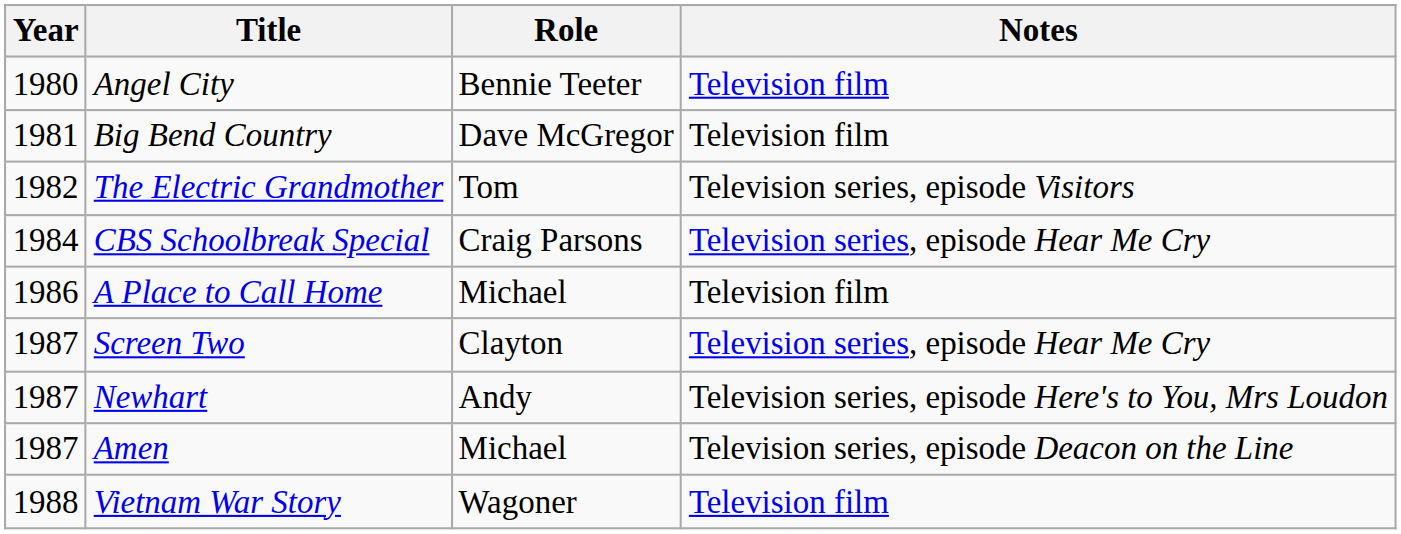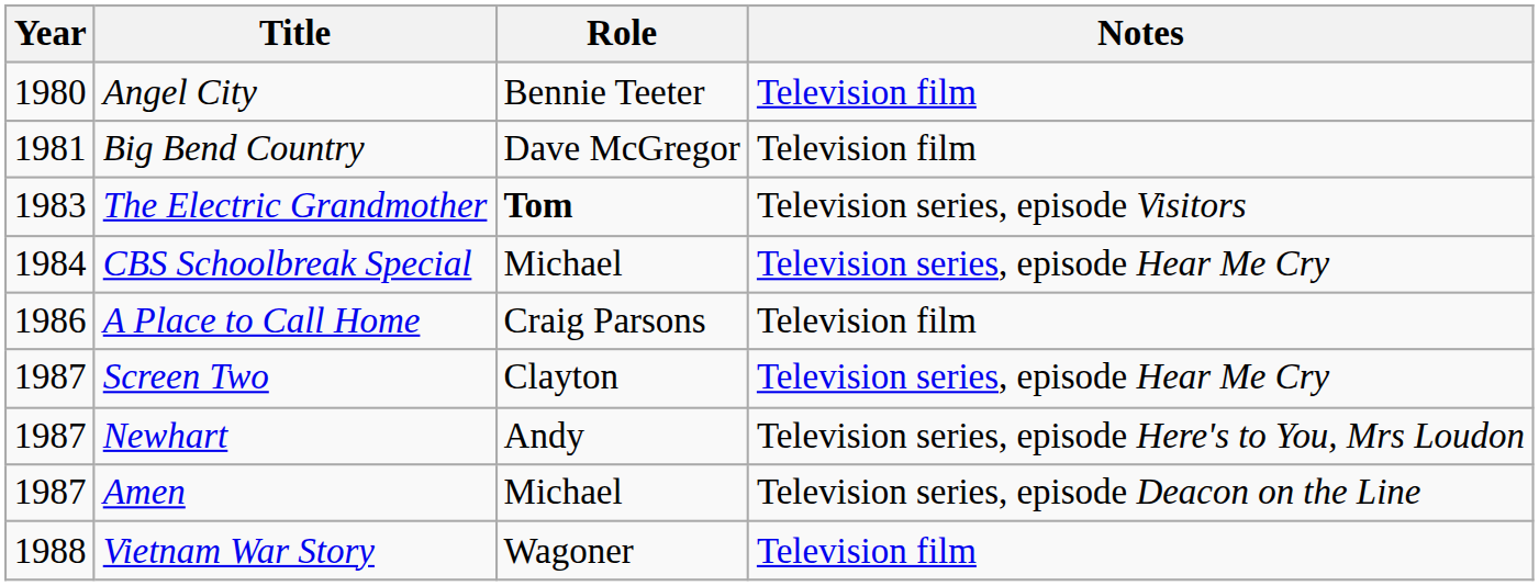 <table class="wikitable sortable">
 <tr>
 <th>Year</th>
 <th>Title</th>
 <th>Role</th>
 <th>Notes</th>
 </tr>
 <tr>
 <td>1980</td>
 <td><em>Angel City</em></td>
 <td>Bennie Teeter</td>
 <td><a href='#'>Television film</a></td>
 </tr>
 <tr>
 <td>1981</td>
 <td><em>Big Bend Country</em></td>
 <td>Dave McGregor</td>
 <td>Television film</td>
 </tr>
 <tr>
-<td>1982</td>
+<td>1983</td>
 <td><em><a href='#'>The Electric Grandmother</a></em></td>
-<td>Tom</td>
+<td><strong>Tom</strong></td>
 <td>Television series, episode <em>Visitors</em></td>
 </tr>
 <tr>
 <td>1984</td>
 <td><em><a href='#'>CBS Schoolbreak Special </a></em></td>
-<td>Craig Parsons</td>
+<td>Michael</td>
 <td><a href='#'>Television series</a>, episode <em>Hear Me Cry</em></td>
 </tr>
 <tr>
 <td>1986</td>
 <td><em><a href='#'>A Place to Call Home</a></em></td>
-<td>Michael</td>
+<td>Craig Parsons</td>
 <td>Television film</td>
 </tr>
 <tr>
 <td>1987</td>
 <td><em><a href='#'>Screen Two</a></em></td>
 <td>Clayton</td>
 <td><a href='#'>Television series</a>, episode <em>Hear Me Cry</em></td>
 </tr>
 <tr>
 <td>1987</td>
 <td><em><a href='#'>Newhart</a></em></td>
 <td>Andy</td>
 <td>Television series, episode <em>Here's to You, Mrs Loudon</em></td>
 </tr>
 <tr>
 <td>1987</td>
 <td><em><a href='#'>Amen</a></em></td>
 <td>Michael</td>
 <td>Television series, episode <em>Deacon on the Line</em></td>
 </tr>
 <tr>
 <td>1988</td>
 <td><em><a href='#'>Vietnam War Story</a></em></td>
 <td>Wagoner</td>
 <td><a href='#'>Television film</a></td>
 </tr>
 </table>
